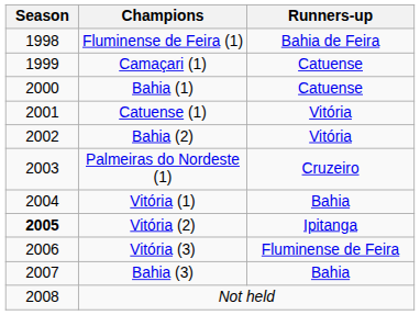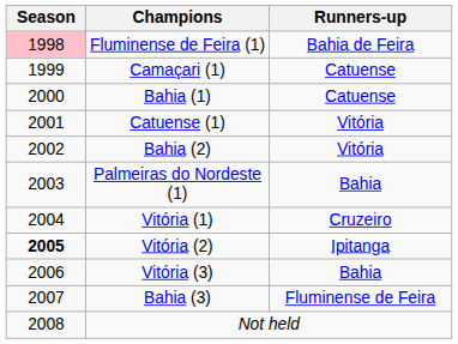 <table class="wikitable" style="text-align:center; margin-left:1em;">
 <tr>
 <th style="width:70px">Season</th>
 <th style="width:170px">Champions</th>
 <th style="width:170px">Runners-up</th>
 </tr>
 <tr>
-<td>1998</td>
+<td style="background: pink;">1998</td>
 <td><a href='#'>Fluminense de Feira</a> (1)</td>
 <td><a href='#'>Bahia de Feira</a></td>
 </tr>
 <tr>
 <td>1999</td>
 <td><a href='#'>Camaçari</a> (1)</td>
 <td><a href='#'>Catuense</a></td>
 </tr>
 <tr>
 <td>2000</td>
 <td><a href='#'>Bahia</a> (1)</td>
 <td><a href='#'>Catuense</a></td>
 </tr>
 <tr>
 <td>2001</td>
 <td><a href='#'>Catuense</a> (1)</td>
 <td><a href='#'>Vitória</a></td>
 </tr>
 <tr>
 <td>2002</td>
 <td><a href='#'>Bahia</a> (2)</td>
 <td><a href='#'>Vitória</a></td>
 </tr>
 <tr>
 <td>2003</td>
 <td><a href='#'>Palmeiras do Nordeste</a> (1)</td>
-<td><a href='#'>Cruzeiro</a></td>
+<td><a href='#'>Bahia</a></td>
 </tr>
 <tr>
 <td>2004</td>
 <td><a href='#'>Vitória</a> (1)</td>
-<td><a href='#'>Bahia</a></td>
+<td><a href='#'>Cruzeiro</a></td>
 </tr>
 <tr>
 <td><strong>2005</strong></td>
 <td><a href='#'>Vitória</a> (2)</td>
 <td><a href='#'>Ipitanga</a></td>
 </tr>
 <tr>
 <td>2006</td>
 <td><a href='#'>Vitória</a> (3)</td>
-<td><a href='#'>Fluminense de Feira</a></td>
+<td><a href='#'>Bahia</a></td>
 </tr>
 <tr>
 <td>2007</td>
 <td><a href='#'>Bahia</a> (3)</td>
-<td><a href='#'>Bahia</a></td>
+<td><a href='#'>Fluminense de Feira</a></td>
 </tr>
 <tr>
 <td>2008</td>
 <td colspan=2><em>Not held</em></td>
 </tr>
 </table>
